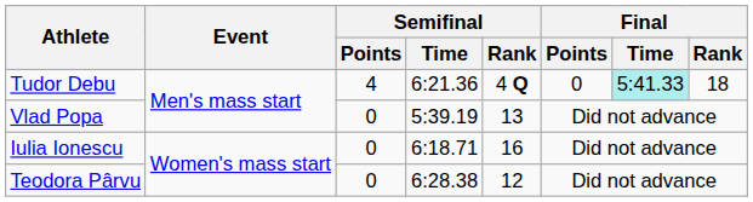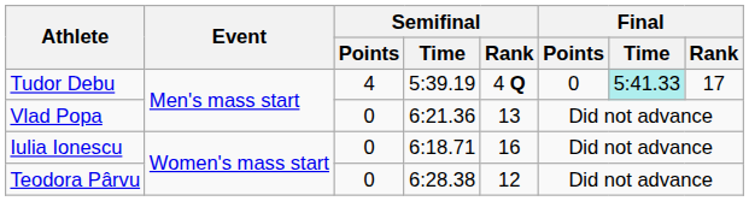 <table class="wikitable" style="font-size:90%">
 <tr>
 <th rowspan=2>Athlete</th>
 <th rowspan=2>Event</th>
 <th colspan=3>Semifinal</th>
 <th colspan=3>Final</th>
 </tr>
 <tr>
 <th>Points</th>
 <th>Time</th>
 <th>Rank</th>
 <th>Points</th>
 <th>Time</th>
 <th>Rank</th>
 </tr>
 <tr align=center>
 <td align=left><a href='#'>Tudor Debu</a></td>
 <td align=left rowspan=2><a href='#'>Men's mass start</a></td>
 <td>4</td>
-<td>6:21.36</td>
+<td>5:39.19</td>
 <td>4 <strong>Q</strong></td>
 <td>0</td>
 <td style="background: paleturquoise;">5:41.33</td>
-<td>18</td>
+<td>17</td>
 </tr>
 <tr align=center>
 <td align=left><a href='#'>Vlad Popa</a></td>
 <td>0</td>
-<td>5:39.19</td>
+<td>6:21.36</td>
 <td>13</td>
 <td colspan=3>Did not advance</td>
 </tr>
 <tr align=center>
 <td align=left><a href='#'>Iulia Ionescu</a></td>
 <td align=left rowspan=2><a href='#'>Women's mass start</a></td>
 <td>0</td>
 <td>6:18.71</td>
 <td>16</td>
 <td colspan=3>Did not advance</td>
 </tr>
 <tr align=center>
 <td align=left><a href='#'>Teodora Pârvu</a></td>
 <td>0</td>
 <td>6:28.38</td>
 <td>12</td>
 <td colspan=3>Did not advance</td>
 </tr>
 </table>
